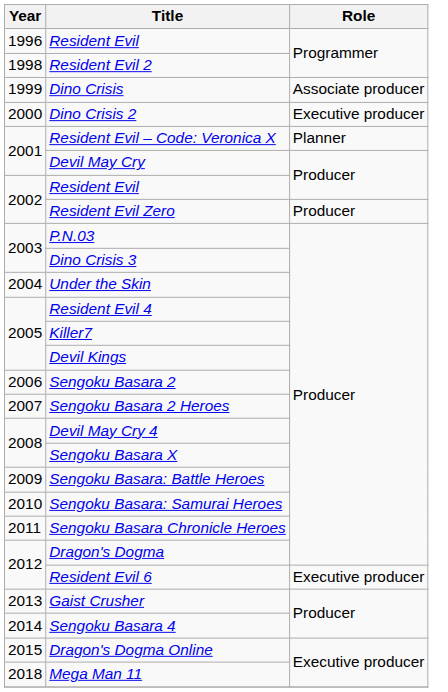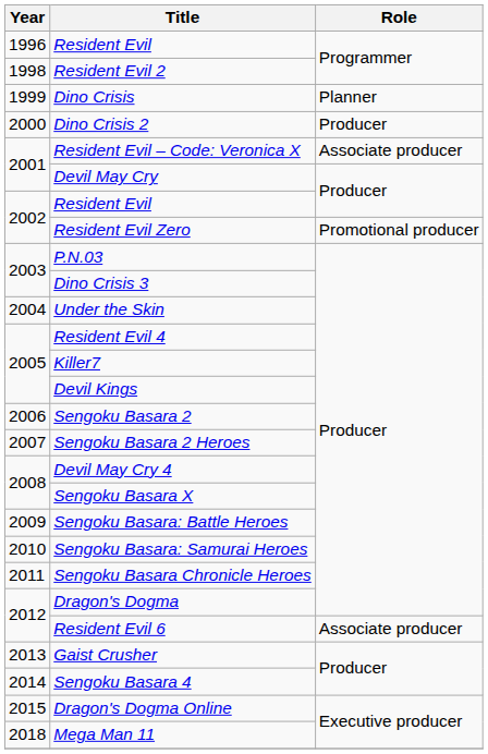 <table class="wikitable sortable">
 <tr>
 <th>Year</th>
 <th>Title</th>
 <th>Role</th>
 </tr>
 <tr>
 <td>1996</td>
 <td><em><a href='#'>Resident Evil</a></em></td>
 <td rowspan="2">Programmer</td>
 </tr>
 <tr>
 <td>1998</td>
 <td><em><a href='#'>Resident Evil 2</a></em></td>
 </tr>
 <tr>
 <td>1999</td>
 <td><em><a href='#'>Dino Crisis</a></em></td>
-<td>Associate producer</td>
+<td>Planner</td>
 </tr>
 <tr>
 <td>2000</td>
 <td><em><a href='#'>Dino Crisis 2</a></em></td>
-<td>Executive producer</td>
+<td>Producer</td>
 </tr>
 <tr>
 <td rowspan="2">2001</td>
 <td><em><a href='#'>Resident Evil – Code: Veronica X</a></em></td>
-<td>Planner</td>
+<td>Associate producer</td>
 </tr>
 <tr>
 <td><em><a href='#'>Devil May Cry</a></em></td>
 <td rowspan="2">Producer</td>
 </tr>
 <tr>
 <td rowspan="2">2002</td>
 <td><em><a href='#'>Resident Evil</a></em></td>
 </tr>
 <tr>
 <td><em><a href='#'>Resident Evil Zero</a></em></td>
-<td>Producer</td>
+<td>Promotional producer</td>
 </tr>
 <tr>
 <td rowspan="2">2003</td>
 <td><em><a href='#'>P.N.03</a></em></td>
 <td rowspan="14">Producer</td>
 </tr>
 <tr>
 <td><em><a href='#'>Dino Crisis 3</a></em></td>
 </tr>
 <tr>
 <td>2004</td>
 <td><em><a href='#'>Under the Skin</a></em></td>
 </tr>
 <tr>
 <td rowspan="3">2005</td>
 <td><em><a href='#'>Resident Evil 4</a></em></td>
 </tr>
 <tr>
 <td><em><a href='#'>Killer7</a></em></td>
 </tr>
 <tr>
 <td><em><a href='#'>Devil Kings</a></em></td>
 </tr>
 <tr>
 <td>2006</td>
 <td><em><a href='#'>Sengoku Basara 2</a></em></td>
 </tr>
 <tr>
 <td>2007</td>
 <td><em><a href='#'>Sengoku Basara 2 Heroes</a></em></td>
 </tr>
 <tr>
 <td rowspan="2">2008</td>
 <td><em><a href='#'>Devil May Cry 4</a></em></td>
 </tr>
 <tr>
 <td><em><a href='#'>Sengoku Basara X</a></em></td>
 </tr>
 <tr>
 <td>2009</td>
 <td><em><a href='#'>Sengoku Basara: Battle Heroes</a></em></td>
 </tr>
 <tr>
 <td>2010</td>
 <td><em><a href='#'>Sengoku Basara: Samurai Heroes</a></em></td>
 </tr>
 <tr>
 <td>2011</td>
 <td><em><a href='#'>Sengoku Basara Chronicle Heroes</a></em></td>
 </tr>
 <tr>
 <td rowspan="2">2012</td>
 <td><em><a href='#'>Dragon's Dogma</a></em></td>
 </tr>
 <tr>
 <td><em><a href='#'>Resident Evil 6</a></em></td>
-<td>Executive producer</td>
+<td>Associate producer</td>
 </tr>
 <tr>
 <td>2013</td>
 <td><em><a href='#'>Gaist Crusher</a></em></td>
 <td rowspan="2">Producer</td>
 </tr>
 <tr>
 <td>2014</td>
 <td><em><a href='#'>Sengoku Basara 4</a></em></td>
 </tr>
 <tr>
 <td>2015</td>
 <td><em><a href='#'>Dragon's Dogma Online</a></em></td>
 <td rowspan="2">Executive producer</td>
 </tr>
 <tr>
 <td>2018</td>
 <td><em><a href='#'>Mega Man 11</a></em></td>
 </tr>
 <tr>
 </tr>
 </table>
